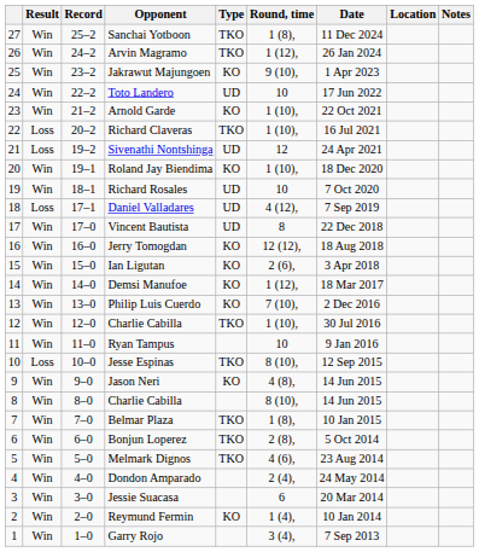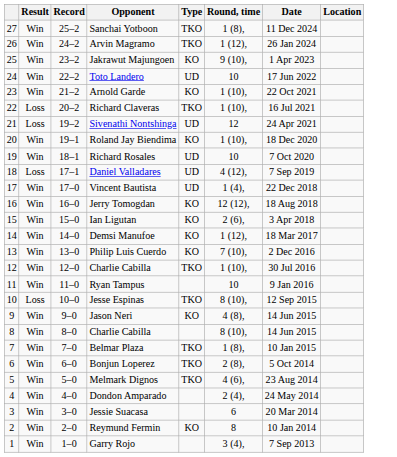 <table class="wikitable" style="text-align:center">
 <tr>
 <th></th>
 <th>Result</th>
 <th>Record</th>
 <th>Opponent</th>
 <th>Type</th>
 <th>Round, time</th>
 <th>Date</th>
 <th>Location</th>
-<th>Notes</th>
 </tr>
 <tr>
 <td>27</td>
 <td>Win</td>
 <td>25–2</td>
 <td align=left>Sanchai Yotboon</td>
 <td>TKO</td>
 <td>1 (8), </td>
 <td>11 Dec 2024</td>
 <td align=left></td>
-<td></td>
 </tr>
 <tr>
 <td>26</td>
 <td>Win</td>
 <td>24–2</td>
 <td align=left>Arvin Magramo</td>
 <td>TKO</td>
 <td>1 (12), </td>
 <td>26 Jan 2024</td>
 <td align=left></td>
-<td></td>
 </tr>
 <tr>
 <td>25</td>
 <td>Win</td>
 <td>23–2</td>
 <td align=left>Jakrawut Majungoen</td>
 <td>KO</td>
 <td>9 (10), </td>
 <td>1 Apr 2023</td>
 <td align=left></td>
-<td></td>
 </tr>
 <tr>
 <td>24</td>
 <td>Win</td>
 <td>22–2</td>
 <td align=left><a href='#'>Toto Landero</a></td>
 <td>UD</td>
 <td>10</td>
 <td>17 Jun 2022</td>
 <td align=left></td>
-<td></td>
 </tr>
 <tr>
 <td>23</td>
 <td>Win</td>
 <td>21–2</td>
 <td align=left>Arnold Garde</td>
 <td>KO</td>
 <td>1 (10), </td>
 <td>22 Oct 2021</td>
 <td align=left></td>
-<td></td>
 </tr>
 <tr>
 <td>22</td>
 <td>Loss</td>
 <td>20–2</td>
 <td align=left>Richard Claveras</td>
 <td>TKO</td>
 <td>1 (10), </td>
 <td>16 Jul 2021</td>
 <td align=left></td>
-<td></td>
 </tr>
 <tr>
 <td>21</td>
 <td>Loss</td>
 <td>19–2</td>
 <td align=left><a href='#'>Sivenathi Nontshinga</a></td>
 <td>UD</td>
 <td>12</td>
 <td>24 Apr 2021</td>
 <td align=left></td>
-<td></td>
 </tr>
 <tr>
 <td>20</td>
 <td>Win</td>
 <td>19–1</td>
 <td align=left>Roland Jay Biendima</td>
 <td>KO</td>
 <td>1 (10), </td>
 <td>18 Dec 2020</td>
 <td align=left></td>
-<td></td>
 </tr>
 <tr>
 <td>19</td>
 <td>Win</td>
 <td>18–1</td>
 <td align=left>Richard Rosales</td>
 <td>UD</td>
 <td>10</td>
 <td>7 Oct 2020</td>
 <td align=left></td>
-<td></td>
 </tr>
 <tr>
 <td>18</td>
 <td>Loss</td>
 <td>17–1</td>
 <td align=left><a href='#'>Daniel Valladares</a></td>
 <td>UD</td>
 <td>4 (12), </td>
 <td>7 Sep 2019</td>
 <td align=left></td>
-<td></td>
 </tr>
 <tr>
 <td>17</td>
 <td>Win</td>
 <td>17–0</td>
 <td align=left>Vincent Bautista</td>
 <td>UD</td>
-<td>8</td>
+<td>1 (4), </td>
 <td>22 Dec 2018</td>
 <td align=left></td>
-<td></td>
 </tr>
 <tr>
 <td>16</td>
 <td>Win</td>
 <td>16–0</td>
 <td align=left>Jerry Tomogdan</td>
 <td>KO</td>
 <td>12 (12), </td>
 <td>18 Aug 2018</td>
-<td align=left></td>
 <td align=left></td>
 </tr>
 <tr>
 <td>15</td>
 <td>Win</td>
 <td>15–0</td>
 <td align=left>Ian Ligutan</td>
 <td>KO</td>
 <td>2 (6), </td>
 <td>3 Apr 2018</td>
 <td align=left></td>
-<td></td>
 </tr>
 <tr>
 <td>14</td>
 <td>Win</td>
 <td>14–0</td>
 <td align=left>Demsi Manufoe</td>
 <td>KO</td>
 <td>1 (12), </td>
 <td>18 Mar 2017</td>
-<td align=left></td>
 <td align=left></td>
 </tr>
 <tr>
 <td>13</td>
 <td>Win</td>
 <td>13–0</td>
 <td align=left>Philip Luis Cuerdo</td>
 <td>KO</td>
 <td>7 (10), </td>
 <td>2 Dec 2016</td>
 <td align=left></td>
-<td></td>
 </tr>
 <tr>
 <td>12</td>
 <td>Win</td>
 <td>12–0</td>
 <td align=left>Charlie Cabilla</td>
 <td>TKO</td>
 <td>1 (10), </td>
 <td>30 Jul 2016</td>
 <td align=left></td>
-<td></td>
 </tr>
 <tr>
 <td>11</td>
 <td>Win</td>
 <td>11–0</td>
 <td align=left>Ryan Tampus</td>
 <td></td>
 <td>10</td>
 <td>9 Jan 2016</td>
 <td align=left></td>
-<td></td>
 </tr>
 <tr>
 <td>10</td>
 <td>Loss</td>
 <td>10–0</td>
 <td align=left>Jesse Espinas</td>
 <td>TKO</td>
 <td>8 (10), </td>
 <td>12 Sep 2015</td>
 <td align=left></td>
-<td></td>
 </tr>
 <tr>
 <td>9</td>
 <td>Win</td>
 <td>9–0</td>
 <td align=left>Jason Neri</td>
 <td>KO</td>
 <td>4 (8), </td>
 <td>14 Jun 2015</td>
 <td align=left></td>
-<td></td>
 </tr>
 <tr>
 <td>8</td>
 <td>Win</td>
 <td>8–0</td>
 <td align=left>Charlie Cabilla</td>
 <td></td>
 <td>8 (10), </td>
 <td>14 Jun 2015</td>
-<td align=left></td>
 <td align=left></td>
 </tr>
 <tr>
 <td>7</td>
 <td>Win</td>
 <td>7–0</td>
 <td align=left>Belmar Plaza</td>
 <td>TKO</td>
 <td>1 (8), </td>
 <td>10 Jan 2015</td>
 <td align=left></td>
-<td></td>
 </tr>
 <tr>
 <td>6</td>
 <td>Win</td>
 <td>6–0</td>
 <td align=left>Bonjun Loperez</td>
 <td>TKO</td>
 <td>2 (8), </td>
 <td>5 Oct 2014</td>
 <td align=left></td>
-<td></td>
 </tr>
 <tr>
 <td>5</td>
 <td>Win</td>
 <td>5–0</td>
 <td align=left>Melmark Dignos</td>
 <td>TKO</td>
 <td>4 (6), </td>
 <td>23 Aug 2014</td>
 <td align=left></td>
-<td></td>
 </tr>
 <tr>
 <td>4</td>
 <td>Win</td>
 <td>4–0</td>
 <td align=left>Dondon Amparado</td>
 <td></td>
 <td>2 (4), </td>
 <td>24 May 2014</td>
 <td align=left></td>
-<td></td>
 </tr>
 <tr>
 <td>3</td>
 <td>Win</td>
 <td>3–0</td>
 <td align=left>Jessie Suacasa</td>
 <td></td>
 <td>6</td>
 <td>20 Mar 2014</td>
 <td align=left></td>
-<td></td>
 </tr>
 <tr>
 <td>2</td>
 <td>Win</td>
 <td>2–0</td>
 <td align=left>Reymund Fermin</td>
 <td>KO</td>
-<td>1 (4), </td>
+<td>8</td>
 <td>10 Jan 2014</td>
 <td align=left></td>
-<td></td>
 </tr>
 <tr>
 <td>1</td>
 <td>Win</td>
 <td>1–0</td>
 <td align=left>Garry Rojo</td>
 <td></td>
 <td>3 (4), </td>
 <td>7 Sep 2013</td>
 <td align=left></td>
-<td></td>
 </tr>
 </table>
